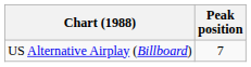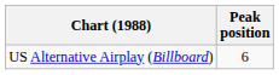 <table class="wikitable sortable">
 <tr>
 <th>Chart (1988)</th>
 <th>Peak<br>position</th>
 </tr>
 <tr>
 <td>US <a href='#'>Alternative Airplay</a> (<em><a href='#'>Billboard</a></em>)</td>
-<td align="center">7</td>
+<td align="center">6</td>
 </tr>
 </table>
